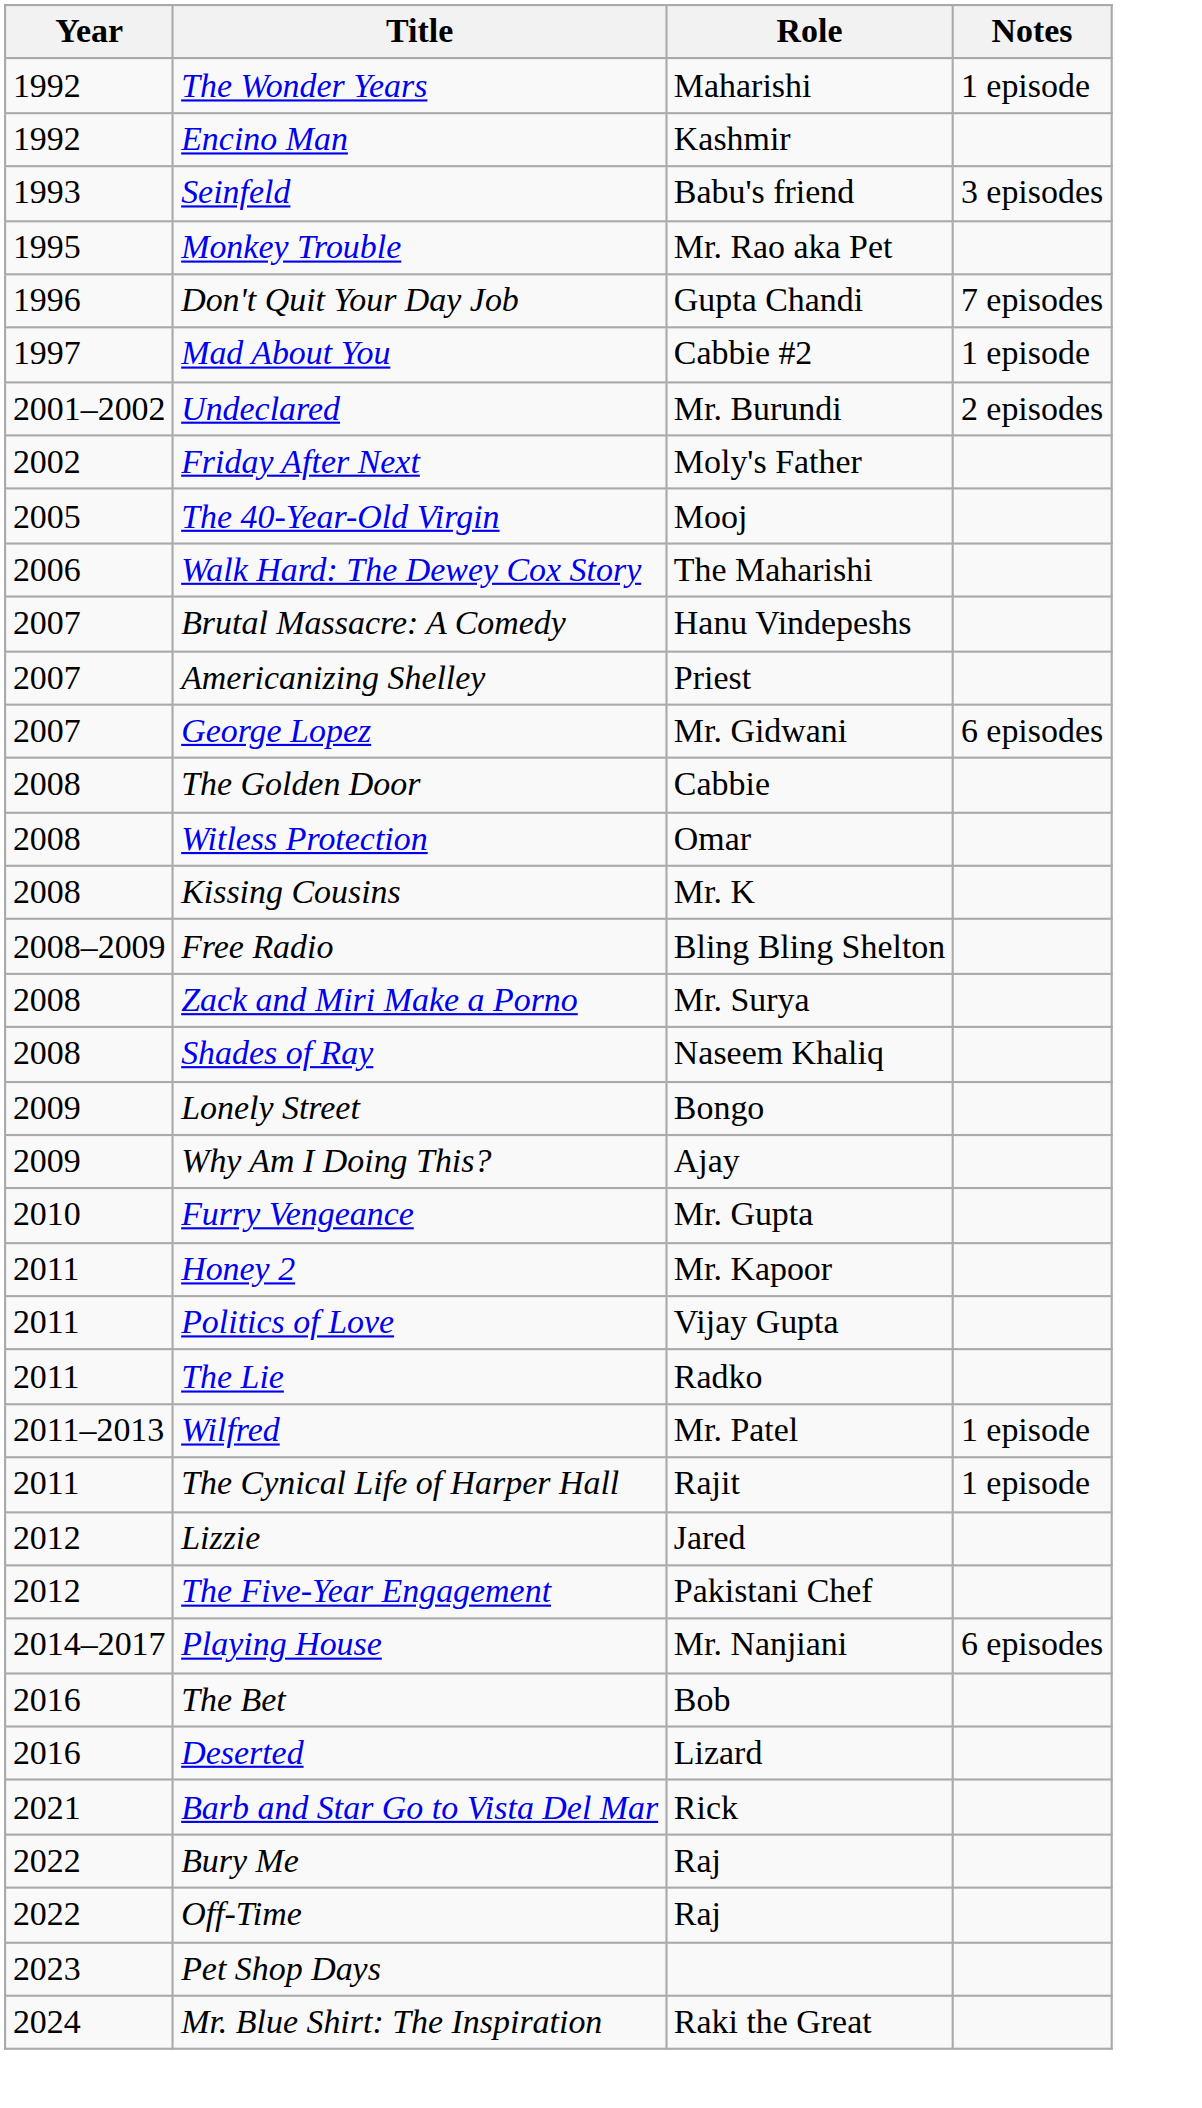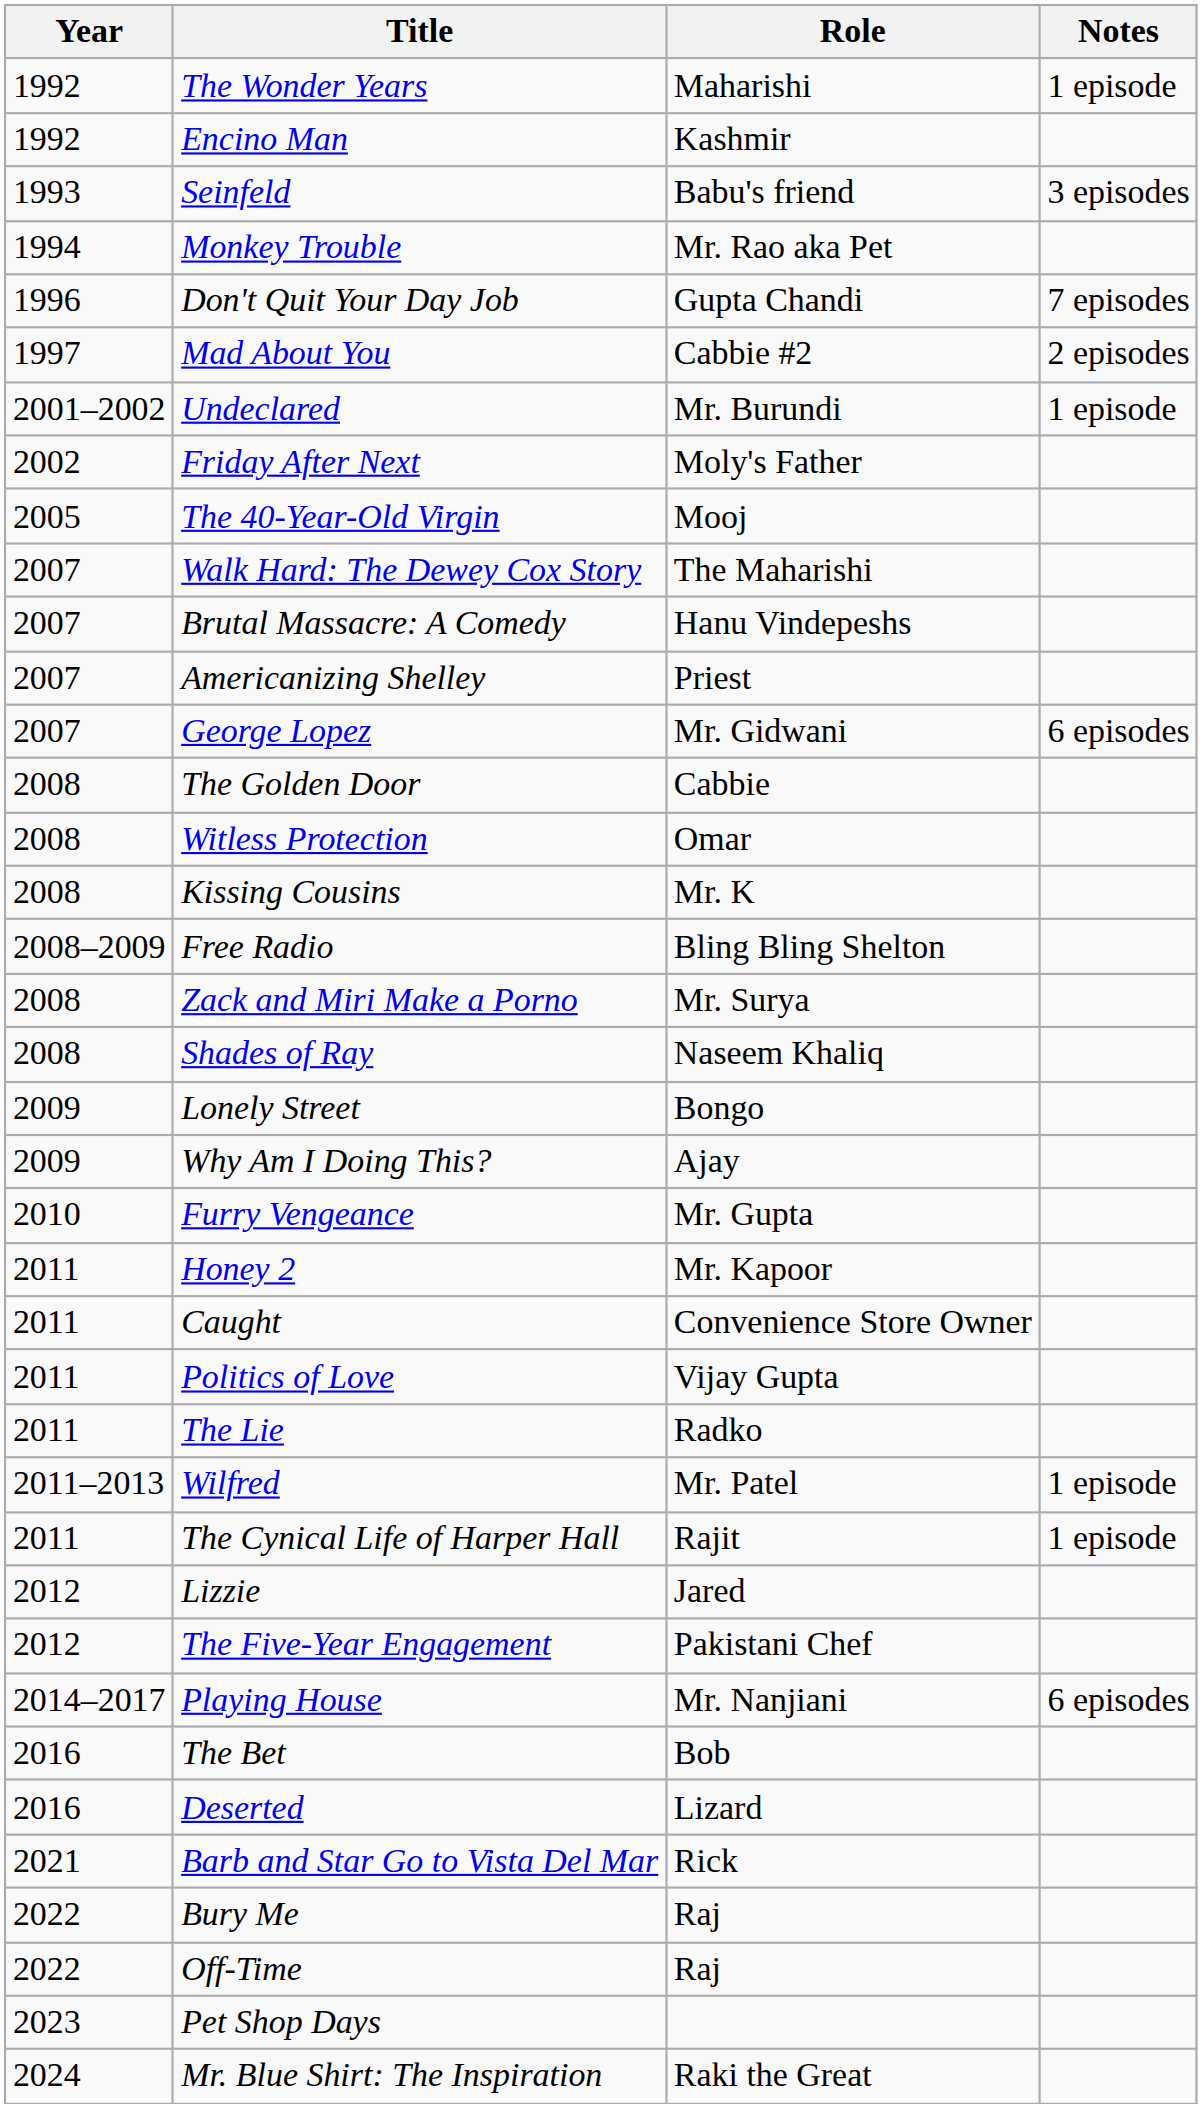 <table class="wikitable sortable">
 <tr>
 <th>Year</th>
 <th>Title</th>
 <th>Role</th>
 <th class="unsortable">Notes</th>
 </tr>
 <tr>
 <td>1992</td>
 <td><em><a href='#'>The Wonder Years</a></em></td>
 <td>Maharishi</td>
 <td>1 episode</td>
 </tr>
 <tr>
 <td>1992</td>
 <td><em><a href='#'>Encino Man</a></em></td>
 <td>Kashmir</td>
 <td></td>
 </tr>
 <tr>
 <td>1993</td>
 <td><em><a href='#'>Seinfeld</a></em></td>
 <td>Babu's friend</td>
 <td>3 episodes</td>
 </tr>
 <tr>
-<td>1995</td>
+<td>1994</td>
 <td><em><a href='#'>Monkey Trouble</a></em></td>
 <td>Mr. Rao aka Pet</td>
 <td></td>
 </tr>
 <tr>
 <td>1996</td>
 <td><em>Don't Quit Your Day Job</em></td>
 <td>Gupta Chandi</td>
 <td>7 episodes</td>
 </tr>
 <tr>
 <td>1997</td>
 <td><em><a href='#'>Mad About You</a></em></td>
 <td>Cabbie #2</td>
-<td>1 episode</td>
+<td>2 episodes</td>
 </tr>
 <tr>
 <td>2001–2002</td>
 <td><em><a href='#'>Undeclared</a></em></td>
 <td>Mr. Burundi</td>
-<td>2 episodes</td>
+<td>1 episode</td>
 </tr>
 <tr>
 <td>2002</td>
 <td><em><a href='#'>Friday After Next</a></em></td>
 <td>Moly's Father</td>
 <td></td>
 </tr>
 <tr>
 <td>2005</td>
 <td><em><a href='#'>The 40-Year-Old Virgin</a></em></td>
 <td>Mooj</td>
 <td></td>
 </tr>
 <tr>
-<td>2006</td>
+<td>2007</td>
 <td><em><a href='#'>Walk Hard: The Dewey Cox Story</a></em></td>
 <td>The Maharishi</td>
 <td></td>
 </tr>
 <tr>
 <td>2007</td>
 <td><em>Brutal Massacre: A Comedy</em></td>
 <td>Hanu Vindepeshs</td>
 <td></td>
 </tr>
 <tr>
 <td>2007</td>
 <td><em>Americanizing Shelley</em></td>
 <td>Priest</td>
 <td></td>
 </tr>
 <tr>
 <td>2007</td>
 <td><em><a href='#'>George Lopez</a></em></td>
 <td>Mr. Gidwani</td>
 <td>6 episodes</td>
 </tr>
 <tr>
 <td>2008</td>
 <td><em>The Golden Door</em></td>
 <td>Cabbie</td>
 <td></td>
 </tr>
 <tr>
 <td>2008</td>
 <td><em><a href='#'>Witless Protection</a></em></td>
 <td>Omar</td>
 <td></td>
 </tr>
 <tr>
 <td>2008</td>
 <td><em>Kissing Cousins</em></td>
 <td>Mr. K</td>
 <td></td>
 </tr>
 <tr>
 <td>2008–2009</td>
 <td><em>Free Radio</em></td>
 <td>Bling Bling Shelton</td>
 <td></td>
 </tr>
 <tr>
 <td>2008</td>
 <td><em><a href='#'>Zack and Miri Make a Porno</a></em></td>
 <td>Mr. Surya</td>
 <td></td>
 </tr>
 <tr>
 <td>2008</td>
 <td><em><a href='#'>Shades of Ray</a></em></td>
 <td>Naseem Khaliq</td>
 <td></td>
 </tr>
 <tr>
 <td>2009</td>
 <td><em>Lonely Street</em></td>
 <td>Bongo</td>
 <td></td>
 </tr>
 <tr>
 <td>2009</td>
 <td><em>Why Am I Doing This?</em></td>
 <td>Ajay</td>
 <td></td>
 </tr>
 <tr>
 <td>2010</td>
 <td><em><a href='#'>Furry Vengeance</a></em></td>
 <td>Mr. Gupta</td>
 <td></td>
 </tr>
 <tr>
 <td>2011</td>
 <td><em><a href='#'>Honey 2</a></em></td>
 <td>Mr. Kapoor</td>
+<td></td>
+</tr>
+<tr>
+<td>2011</td>
+<td><em>Caught</em></td>
+<td>Convenience Store Owner</td>
 <td></td>
 </tr>
 <tr>
 <td>2011</td>
 <td><em><a href='#'>Politics of Love</a></em></td>
 <td>Vijay Gupta</td>
 <td></td>
 </tr>
 <tr>
 <td>2011</td>
 <td><em><a href='#'>The Lie</a></em></td>
 <td>Radko</td>
 <td></td>
 </tr>
 <tr>
 <td>2011–2013</td>
 <td><em><a href='#'>Wilfred</a></em></td>
 <td>Mr. Patel</td>
 <td>1 episode</td>
 </tr>
 <tr>
 <td>2011</td>
 <td><em>The Cynical Life of Harper Hall</em></td>
 <td>Rajit</td>
 <td>1 episode</td>
 </tr>
 <tr>
 <td>2012</td>
 <td><em>Lizzie</em></td>
 <td>Jared</td>
 <td></td>
 </tr>
 <tr>
 <td>2012</td>
 <td><em><a href='#'>The Five-Year Engagement</a></em></td>
 <td>Pakistani Chef</td>
 <td></td>
 </tr>
 <tr>
 <td>2014–2017</td>
 <td><em><a href='#'>Playing House</a></em></td>
 <td>Mr. Nanjiani</td>
 <td>6 episodes</td>
 </tr>
 <tr>
 <td>2016</td>
 <td><em>The Bet</em></td>
 <td>Bob</td>
 <td></td>
 </tr>
 <tr>
 <td>2016</td>
 <td><em><a href='#'>Deserted</a></em></td>
 <td>Lizard</td>
 <td></td>
 </tr>
 <tr>
 <td>2021</td>
 <td><em><a href='#'>Barb and Star Go to Vista Del Mar</a></em></td>
 <td>Rick</td>
 <td></td>
 </tr>
 <tr>
 <td>2022</td>
 <td><em>Bury Me</em></td>
 <td>Raj</td>
 <td></td>
 </tr>
 <tr>
 <td>2022</td>
 <td><em>Off-Time</em></td>
 <td>Raj</td>
 <td></td>
 </tr>
 <tr>
 <td>2023</td>
 <td><em>Pet Shop Days</em></td>
 <td></td>
 <td></td>
 </tr>
 <tr>
 <td>2024</td>
 <td><em>Mr. Blue Shirt: The Inspiration</em></td>
 <td>Raki the Great</td>
 <td></td>
 </tr>
 </table>
